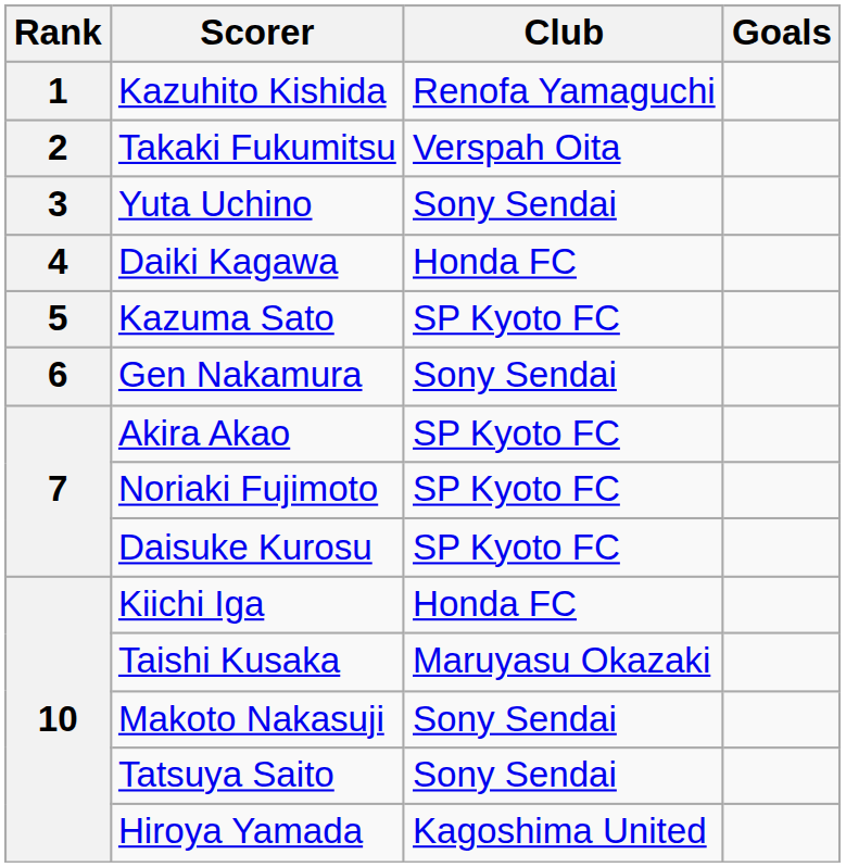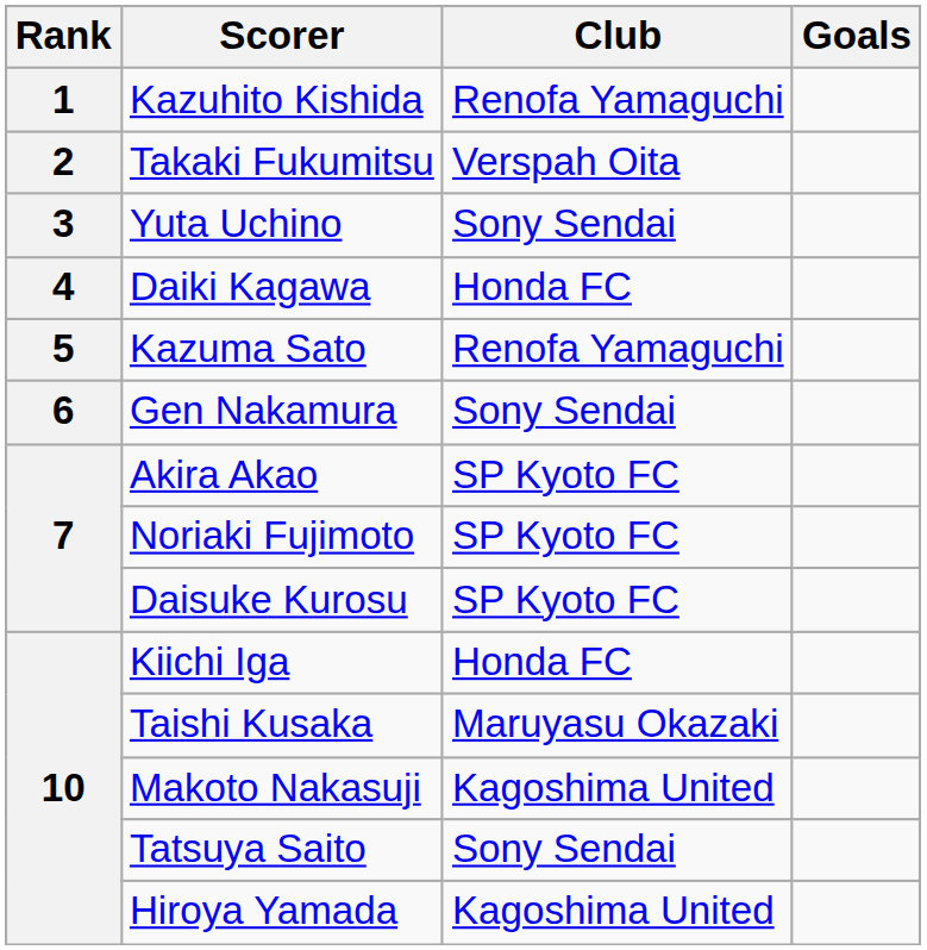 <table class="wikitable">
 <tr>
 <th>Rank</th>
 <th>Scorer</th>
 <th>Club</th>
 <th>Goals</th>
 </tr>
 <tr>
 <th>1</th>
 <td> <a href='#'>Kazuhito Kishida</a></td>
 <td><a href='#'>Renofa Yamaguchi</a></td>
 <td></td>
 </tr>
 <tr>
 <th>2</th>
 <td> <a href='#'>Takaki Fukumitsu</a></td>
 <td><a href='#'>Verspah Oita</a></td>
 <td></td>
 </tr>
 <tr>
 <th>3</th>
 <td> <a href='#'>Yuta Uchino</a></td>
 <td><a href='#'>Sony Sendai</a></td>
 <td></td>
 </tr>
 <tr>
 <th>4</th>
 <td> <a href='#'>Daiki Kagawa</a></td>
 <td><a href='#'>Honda FC</a></td>
 <td></td>
 </tr>
 <tr>
 <th>5</th>
 <td> <a href='#'>Kazuma Sato</a></td>
-<td><a href='#'>SP Kyoto FC</a></td>
+<td><a href='#'>Renofa Yamaguchi</a></td>
 <td></td>
 </tr>
 <tr>
 <th>6</th>
 <td> <a href='#'>Gen Nakamura</a></td>
 <td><a href='#'>Sony Sendai</a></td>
 <td></td>
 </tr>
 <tr>
 <th rowspan=3>7</th>
 <td> <a href='#'>Akira Akao</a></td>
 <td><a href='#'>SP Kyoto FC</a></td>
 <td></td>
 </tr>
 <tr>
 <td> <a href='#'>Noriaki Fujimoto</a></td>
 <td><a href='#'>SP Kyoto FC</a></td>
 <td></td>
 </tr>
 <tr>
 <td> <a href='#'>Daisuke Kurosu</a></td>
 <td><a href='#'>SP Kyoto FC</a></td>
 <td></td>
 </tr>
 <tr>
 <th rowspan=5>10</th>
 <td> <a href='#'>Kiichi Iga</a></td>
 <td><a href='#'>Honda FC</a></td>
 <td></td>
 </tr>
 <tr>
 <td> <a href='#'>Taishi Kusaka</a></td>
 <td><a href='#'>Maruyasu Okazaki</a></td>
 <td></td>
 </tr>
 <tr>
 <td> <a href='#'>Makoto Nakasuji</a></td>
-<td><a href='#'>Sony Sendai</a></td>
+<td><a href='#'>Kagoshima United</a></td>
 <td></td>
 </tr>
 <tr>
 <td> <a href='#'>Tatsuya Saito</a></td>
 <td><a href='#'>Sony Sendai</a></td>
 <td></td>
 </tr>
 <tr>
 <td> <a href='#'>Hiroya Yamada</a></td>
 <td><a href='#'>Kagoshima United</a></td>
 <td></td>
 </tr>
 <tr>
 </tr>
 </table>
